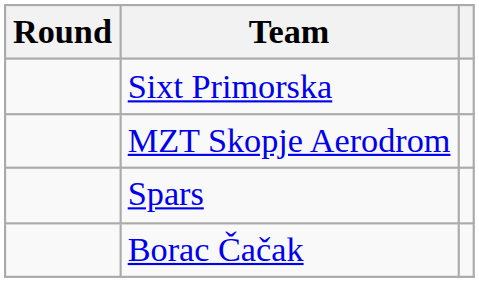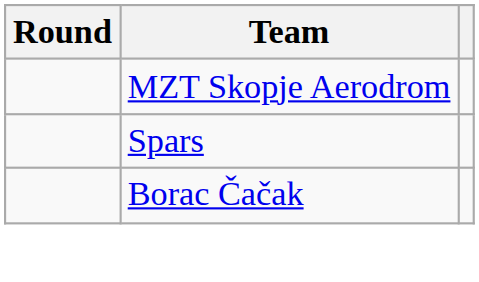 <table class="wikitable">
 <tr>
 <th>Round</th>
 <th>Team</th>
 <th></th>
-</tr>
-<tr>
-<td></td>
-<td> <a href='#'>Sixt Primorska</a></td>
-<td></td>
 </tr>
 <tr>
 <td></td>
 <td> <a href='#'>MZT Skopje Aerodrom</a></td>
 <td></td>
 </tr>
 <tr>
 <td></td>
 <td> <a href='#'>Spars</a></td>
 <td></td>
 </tr>
 <tr>
 <td></td>
 <td> <a href='#'>Borac Čačak</a></td>
 <td></td>
 </tr>
 </table>
